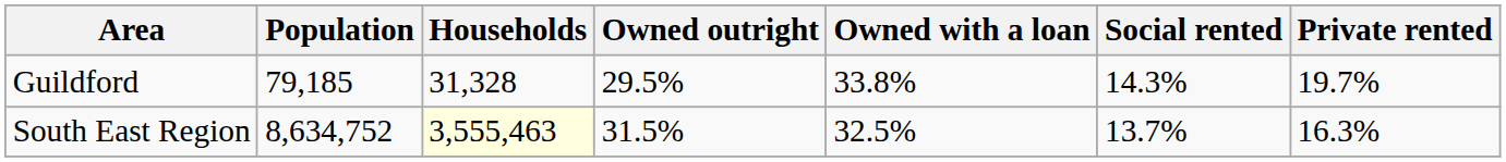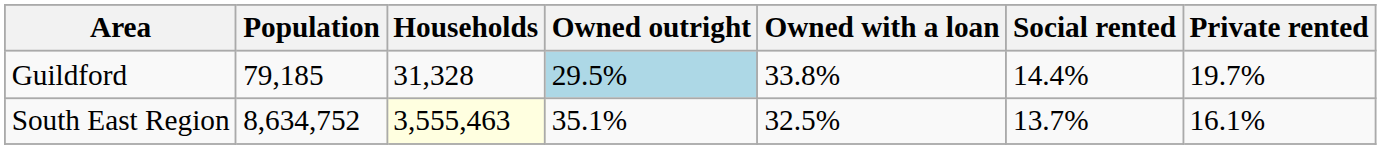 <table class="wikitable">
 <tr>
 <th>Area</th>
 <th>Population</th>
 <th>Households</th>
 <th>Owned outright</th>
 <th>Owned with a loan</th>
 <th>Social rented</th>
 <th>Private rented</th>
 </tr>
 <tr>
 <td>Guildford</td>
 <td>79,185</td>
 <td>31,328</td>
-<td>29.5%</td>
+<td style="background: lightblue;">29.5%</td>
 <td>33.8%</td>
-<td>14.3%</td>
+<td>14.4%</td>
 <td>19.7%</td>
 </tr>
 <tr>
 <td>South East Region</td>
 <td>8,634,752</td>
 <td style="background: lightyellow;">3,555,463</td>
-<td>31.5%</td>
+<td>35.1%</td>
 <td>32.5%</td>
 <td>13.7%</td>
-<td>16.3%</td>
+<td>16.1%</td>
 </tr>
 </table>
